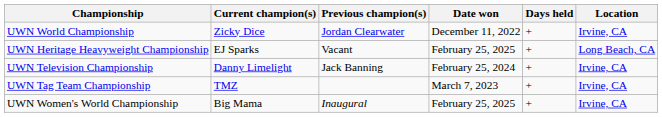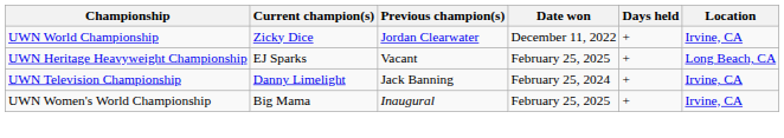 <table class="wikitable">
 <tr>
 <th>Championship</th>
 <th>Current champion(s)</th>
 <th>Previous champion(s)</th>
 <th>Date won</th>
 <th>Days held</th>
 <th>Location</th>
 </tr>
 <tr>
 <td><a href='#'>UWN World Championship</a></td>
 <td><a href='#'>Zicky Dice</a></td>
 <td><a href='#'>Jordan Clearwater</a></td>
 <td>December 11, 2022</td>
 <td>+</td>
 <td><a href='#'>Irvine, CA</a></td>
 </tr>
 <tr>
 <td><a href='#'>UWN Heritage Heavyweight Championship</a></td>
 <td>EJ Sparks</td>
 <td>Vacant</td>
 <td>February 25, 2025</td>
 <td>+</td>
 <td><a href='#'>Long Beach, CA</a></td>
 </tr>
 <tr>
 <td><a href='#'>UWN Television Championship</a></td>
 <td><a href='#'>Danny Limelight</a></td>
 <td>Jack Banning</td>
 <td>February 25, 2024</td>
 <td>+</td>
 <td><a href='#'>Irvine, CA</a></td>
 </tr>
 <tr>
-<td><a href='#'>UWN Tag Team Championship</a></td>
-<td><a href='#'>TMZ</a><br></td>
-<td><br></td>
-<td>March 7, 2023</td>
-<td>+</td>
-<td><a href='#'>Irvine, CA</a></td>
-</tr>
-<tr>
 <td>UWN Women's World Championship</td>
 <td>Big Mama</td>
 <td><em>Inaugural</em></td>
 <td>February 25, 2025</td>
 <td>+</td>
 <td><a href='#'>Irvine, CA</a></td>
 </tr>
 </table>
